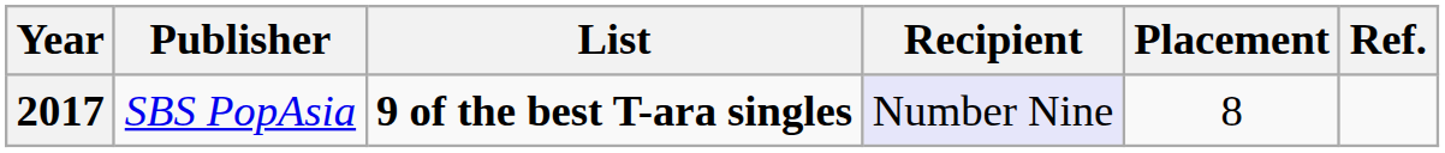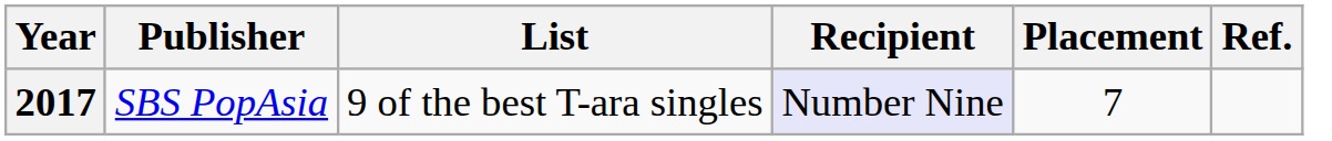 <table class="wikitable plainrowheaders">
 <tr>
 <th>Year</th>
 <th>Publisher</th>
 <th>List</th>
 <th>Recipient</th>
 <th>Placement</th>
 <th>Ref.</th>
 </tr>
 <tr>
 <th scope="row">2017</th>
 <td><em><a href='#'>SBS PopAsia</a></em></td>
-<td><strong>9 of the best T-ara singles</strong></td>
+<td>9 of the best T-ara singles</td>
 <td style="background: lavender;">Number Nine</td>
-<td align="center">8</td>
+<td align="center">7</td>
 <td></td>
 </tr>
 </table>
